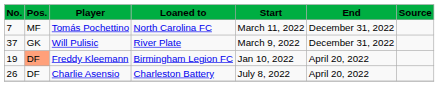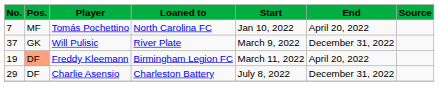 <table class="wikitable sortable" style="text-align:center; font-size:95%; text-align:left;">
 <tr>
 <th style="background:#00AE42; color:#000000">No.</th>
 <th style="background:#00AE42; color:#000000">Pos.</th>
 <th style="background:#00AE42; color:#000000">Player</th>
 <th style="background:#00AE42; color:#000000">Loaned to</th>
 <th style="background:#00AE42; color:#000000">Start</th>
 <th style="background:#00AE42; color:#000000">End</th>
 <th style="background:#00AE42; color:#000000">Source</th>
 </tr>
 <tr>
 <td>7</td>
 <td>MF</td>
 <td> <a href='#'>Tomás Pochettino</a></td>
 <td> <a href='#'>North Carolina FC</a></td>
-<td>March 11, 2022</td>
-<td>December 31, 2022</td>
+<td>Jan 10, 2022</td>
+<td>April 20, 2022</td>
 <td></td>
 </tr>
 <tr>
 <td>37</td>
 <td>GK</td>
 <td> <a href='#'>Will Pulisic</a></td>
 <td> <a href='#'>River Plate</a></td>
 <td>March 9, 2022</td>
 <td>December 31, 2022</td>
 <td></td>
 </tr>
 <tr>
 <td>19</td>
 <td style="background: lightsalmon;">DF</td>
 <td> <a href='#'>Freddy Kleemann</a></td>
 <td> <a href='#'>Birmingham Legion FC</a></td>
-<td>Jan 10, 2022</td>
+<td>March 11, 2022</td>
 <td>April 20, 2022</td>
 <td></td>
 </tr>
 <tr>
-<td>26</td>
+<td>29</td>
 <td>DF</td>
 <td> <a href='#'>Charlie Asensio</a></td>
 <td> <a href='#'>Charleston Battery</a></td>
 <td>July 8, 2022</td>
-<td>April 20, 2022</td>
+<td>December 31, 2022</td>
 <td></td>
 </tr>
 <tr>
 </tr>
 </table>
